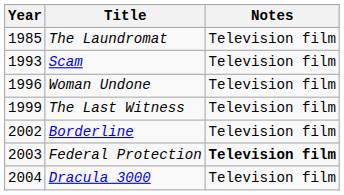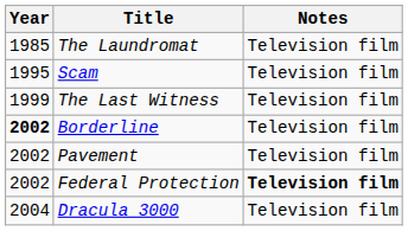 <table class="wikitable sortable">
 <tr>
 <th>Year</th>
 <th>Title</th>
 <th class="unsortable">Notes</th>
 </tr>
 <tr>
 <td>1985</td>
 <td><em>The Laundromat</em></td>
 <td>Television film</td>
 </tr>
 <tr>
-<td>1993</td>
+<td>1995</td>
 <td><em><a href='#'>Scam</a></em></td>
-<td>Television film</td>
-</tr>
-<tr>
-<td>1996</td>
-<td><em>Woman Undone</em></td>
 <td>Television film</td>
 </tr>
 <tr>
 <td>1999</td>
 <td><em>The Last Witness</em></td>
 <td>Television film</td>
 </tr>
 <tr>
-<td>2002</td>
+<td><strong>2002</strong></td>
 <td><em><a href='#'>Borderline</a></em></td>
 <td>Television film</td>
 </tr>
 <tr>
-<td>2003</td>
+<td>2002</td>
+<td><em>Pavement</em></td>
+<td>Television film</td>
+</tr>
+<tr>
+<td>2002</td>
 <td><em>Federal Protection</em></td>
 <td><strong>Television film</strong></td>
 </tr>
 <tr>
 <td>2004</td>
 <td><em><a href='#'>Dracula 3000</a></em></td>
 <td>Television film</td>
 </tr>
 </table>
